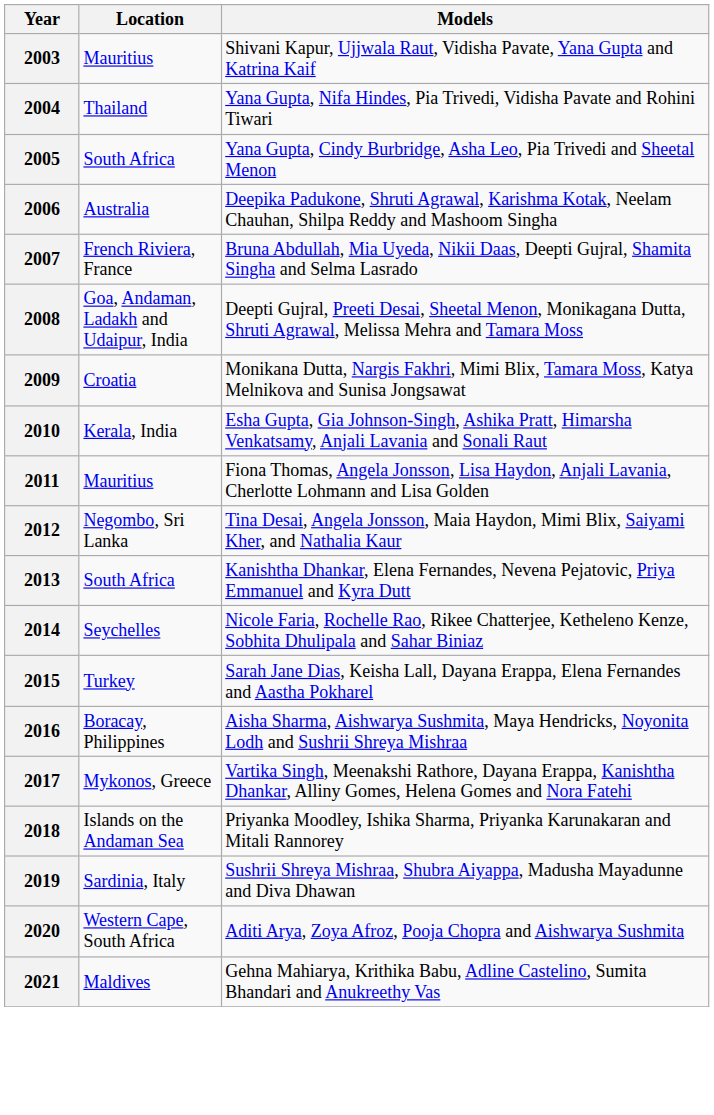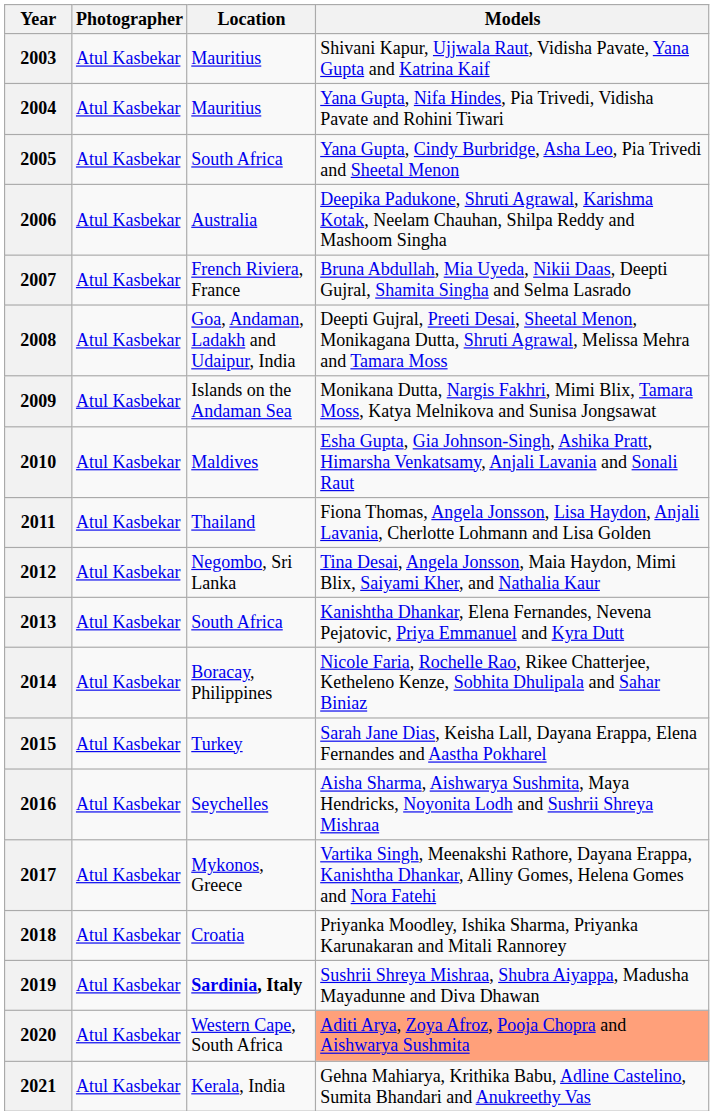 <table class="wikitable" style="font-size:97%;">
 <tr>
 <th width="60px">Year</th>
+<th width="80px">Photographer</th>
 <th width="120px">Location</th>
 <th width="450px">Models</th>
 </tr>
 <tr>
 <th>2003</th>
+<td><a href='#'>Atul Kasbekar</a></td>
 <td><a href='#'>Mauritius</a></td>
 <td>Shivani Kapur, <a href='#'>Ujjwala Raut</a>, Vidisha Pavate, <a href='#'>Yana Gupta</a> and <a href='#'>Katrina Kaif</a></td>
 </tr>
 <tr>
 <th>2004</th>
-<td><a href='#'>Thailand</a></td>
+<td><a href='#'>Atul Kasbekar</a></td>
+<td><a href='#'>Mauritius</a></td>
 <td><a href='#'>Yana Gupta</a>, <a href='#'>Nifa Hindes</a>, Pia Trivedi, Vidisha Pavate and Rohini Tiwari</td>
 </tr>
 <tr>
 <th>2005</th>
+<td><a href='#'>Atul Kasbekar</a></td>
 <td><a href='#'>South Africa</a></td>
 <td><a href='#'>Yana Gupta</a>, <a href='#'>Cindy Burbridge</a>, <a href='#'>Asha Leo</a>, Pia Trivedi and <a href='#'>Sheetal Menon</a></td>
 </tr>
 <tr>
 <th>2006</th>
+<td><a href='#'>Atul Kasbekar</a></td>
 <td><a href='#'>Australia</a></td>
 <td><a href='#'>Deepika Padukone</a>, <a href='#'>Shruti Agrawal</a>, <a href='#'>Karishma Kotak</a>, Neelam Chauhan, Shilpa Reddy and Mashoom Singha</td>
 </tr>
 <tr>
 <th>2007</th>
+<td><a href='#'>Atul Kasbekar</a></td>
 <td><a href='#'>French Riviera</a>, France</td>
 <td><a href='#'>Bruna Abdullah</a>, <a href='#'>Mia Uyeda</a>, <a href='#'>Nikii Daas</a>, Deepti Gujral, <a href='#'>Shamita Singha</a> and Selma Lasrado</td>
 </tr>
 <tr>
 <th>2008</th>
+<td><a href='#'>Atul Kasbekar</a></td>
 <td><a href='#'>Goa</a>, <a href='#'>Andaman</a>, <a href='#'>Ladakh</a> and <a href='#'>Udaipur</a>, India</td>
 <td>Deepti Gujral, <a href='#'>Preeti Desai</a>, <a href='#'>Sheetal Menon</a>, Monikagana Dutta, <a href='#'>Shruti Agrawal</a>, Melissa Mehra and <a href='#'>Tamara Moss</a></td>
 </tr>
 <tr>
 <th>2009</th>
-<td><a href='#'>Croatia</a></td>
+<td><a href='#'>Atul Kasbekar</a></td>
+<td>Islands on the <a href='#'>Andaman Sea</a></td>
 <td>Monikana Dutta, <a href='#'>Nargis Fakhri</a>, Mimi Blix, <a href='#'>Tamara Moss</a>, Katya Melnikova and Sunisa Jongsawat</td>
 </tr>
 <tr>
 <th>2010</th>
-<td><a href='#'>Kerala</a>, India</td>
+<td><a href='#'>Atul Kasbekar</a></td>
+<td><a href='#'>Maldives</a></td>
 <td><a href='#'>Esha Gupta</a>, <a href='#'>Gia Johnson-Singh</a>, <a href='#'>Ashika Pratt</a>, <a href='#'>Himarsha Venkatsamy</a>, <a href='#'>Anjali Lavania</a> and <a href='#'>Sonali Raut</a></td>
 </tr>
 <tr>
 <th>2011</th>
-<td><a href='#'>Mauritius</a></td>
+<td><a href='#'>Atul Kasbekar</a></td>
+<td><a href='#'>Thailand</a></td>
 <td>Fiona Thomas, <a href='#'>Angela Jonsson</a>, <a href='#'>Lisa Haydon</a>, <a href='#'>Anjali Lavania</a>, Cherlotte Lohmann and Lisa Golden</td>
 </tr>
 <tr>
 <th>2012</th>
+<td><a href='#'>Atul Kasbekar</a></td>
 <td><a href='#'>Negombo</a>, Sri Lanka</td>
 <td><a href='#'>Tina Desai</a>, <a href='#'>Angela Jonsson</a>, Maia Haydon, Mimi Blix, <a href='#'>Saiyami Kher</a>, and <a href='#'>Nathalia Kaur</a></td>
 </tr>
 <tr>
 <th>2013</th>
+<td><a href='#'>Atul Kasbekar</a></td>
 <td><a href='#'>South Africa</a></td>
 <td><a href='#'>Kanishtha Dhankar</a>, Elena Fernandes, Nevena Pejatovic, <a href='#'>Priya Emmanuel</a> and <a href='#'>Kyra Dutt</a></td>
 </tr>
 <tr>
 <th>2014</th>
-<td><a href='#'>Seychelles</a></td>
+<td><a href='#'>Atul Kasbekar</a></td>
+<td><a href='#'>Boracay</a>, Philippines</td>
 <td><a href='#'>Nicole Faria</a>, <a href='#'>Rochelle Rao</a>, Rikee Chatterjee, Ketheleno Kenze, <a href='#'>Sobhita Dhulipala</a> and <a href='#'>Sahar Biniaz</a></td>
 </tr>
 <tr>
 <th>2015</th>
+<td><a href='#'>Atul Kasbekar</a></td>
 <td><a href='#'>Turkey</a></td>
 <td><a href='#'>Sarah Jane Dias</a>, Keisha Lall, Dayana Erappa, Elena Fernandes and <a href='#'>Aastha Pokharel</a></td>
 </tr>
 <tr>
 <th>2016</th>
-<td><a href='#'>Boracay</a>, Philippines</td>
+<td><a href='#'>Atul Kasbekar</a></td>
+<td><a href='#'>Seychelles</a></td>
 <td><a href='#'>Aisha Sharma</a>, <a href='#'>Aishwarya Sushmita</a>, Maya Hendricks, <a href='#'>Noyonita Lodh</a> and <a href='#'>Sushrii Shreya Mishraa</a></td>
 </tr>
 <tr>
 <th>2017</th>
+<td><a href='#'>Atul Kasbekar</a></td>
 <td><a href='#'>Mykonos</a>, Greece</td>
 <td><a href='#'>Vartika Singh</a>, Meenakshi Rathore, Dayana Erappa, <a href='#'>Kanishtha Dhankar</a>, Alliny Gomes, Helena Gomes and <a href='#'>Nora Fatehi</a></td>
 </tr>
 <tr>
 <th>2018</th>
-<td>Islands on the <a href='#'>Andaman Sea</a></td>
+<td><a href='#'>Atul Kasbekar</a></td>
+<td><a href='#'>Croatia</a></td>
 <td>Priyanka Moodley, Ishika Sharma, Priyanka Karunakaran and Mitali Rannorey</td>
 </tr>
 <tr>
 <th>2019</th>
-<td><a href='#'>Sardinia</a>, Italy</td>
+<td><a href='#'>Atul Kasbekar</a></td>
+<td><strong><a href='#'>Sardinia</a>, Italy</strong></td>
 <td><a href='#'>Sushrii Shreya Mishraa</a>, <a href='#'>Shubra Aiyappa</a>, Madusha Mayadunne and Diva Dhawan</td>
 </tr>
 <tr>
 <th>2020</th>
+<td><a href='#'>Atul Kasbekar</a></td>
 <td><a href='#'>Western Cape</a>, South Africa</td>
-<td><a href='#'>Aditi Arya</a>, <a href='#'>Zoya Afroz</a>, <a href='#'>Pooja Chopra</a> and <a href='#'>Aishwarya Sushmita</a></td>
+<td style="background: lightsalmon;"><a href='#'>Aditi Arya</a>, <a href='#'>Zoya Afroz</a>, <a href='#'>Pooja Chopra</a> and <a href='#'>Aishwarya Sushmita</a></td>
 </tr>
 <tr>
 <th>2021</th>
-<td><a href='#'>Maldives</a></td>
+<td><a href='#'>Atul Kasbekar</a></td>
+<td><a href='#'>Kerala</a>, India</td>
 <td>Gehna Mahiarya, Krithika Babu, <a href='#'>Adline Castelino</a>, Sumita Bhandari and <a href='#'>Anukreethy Vas</a></td>
 </tr>
 </table>
